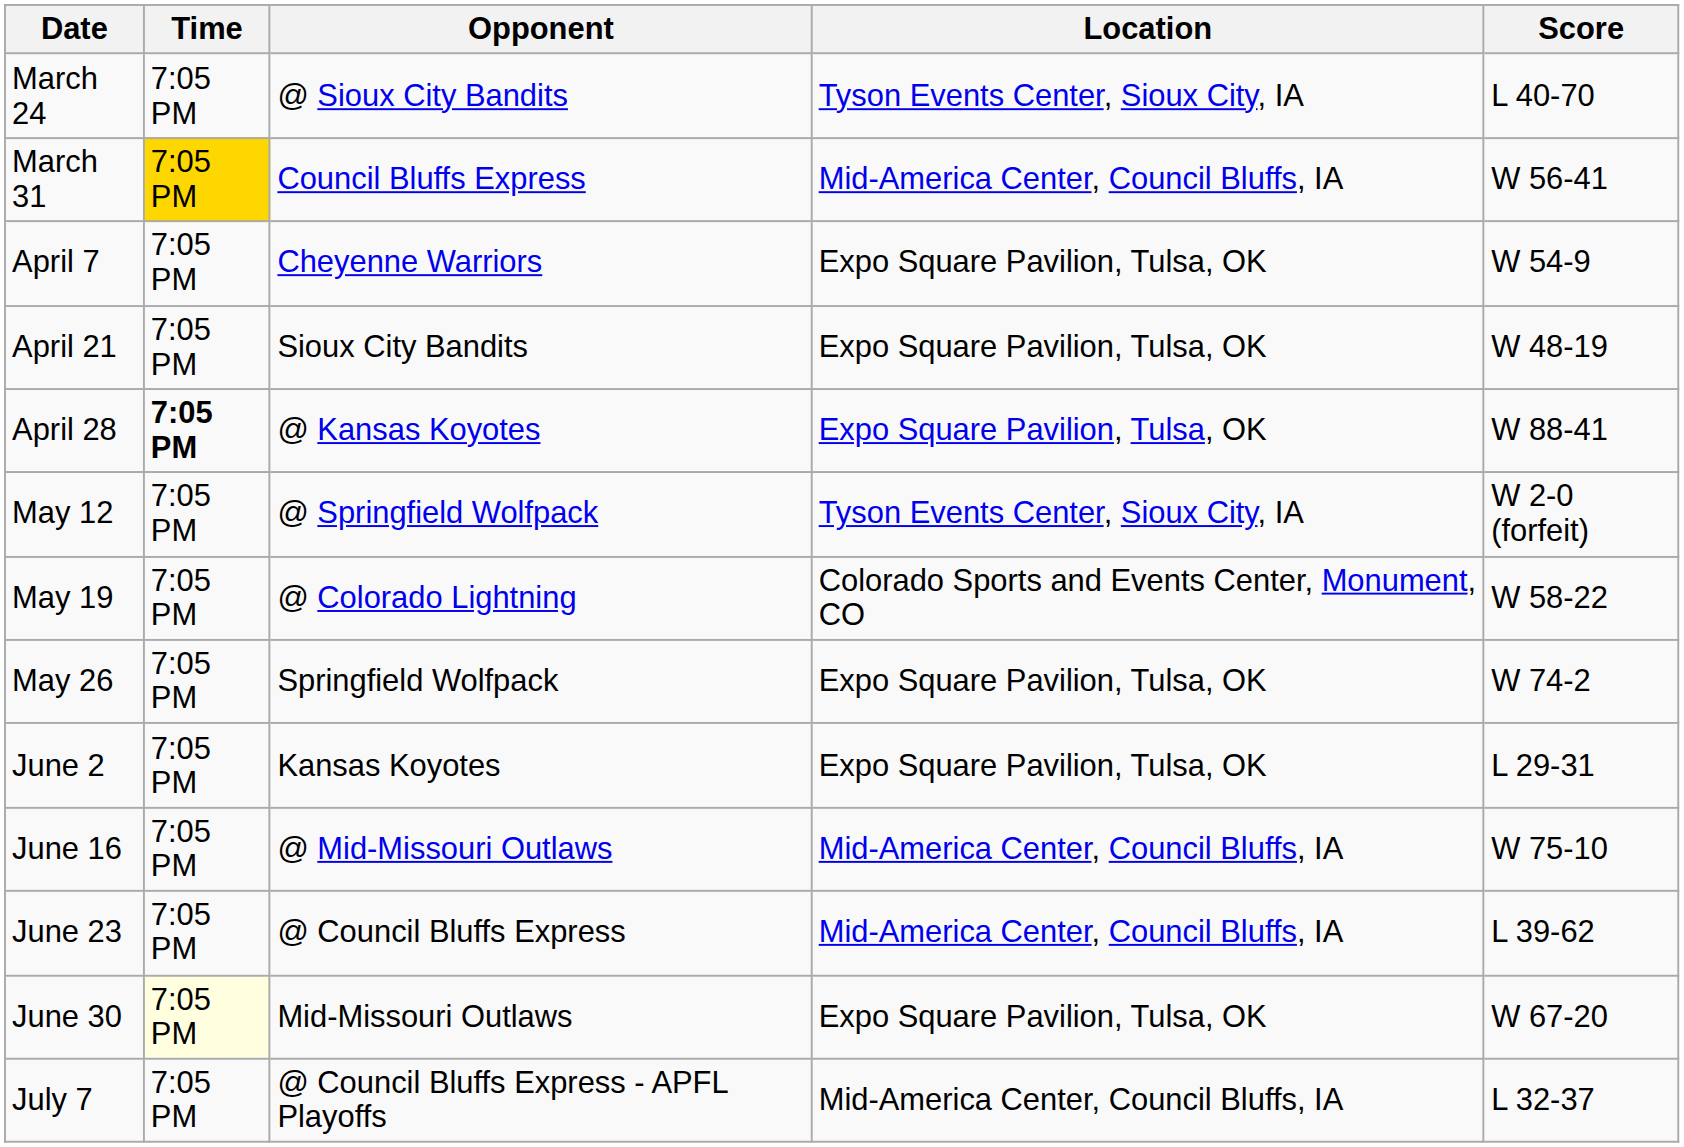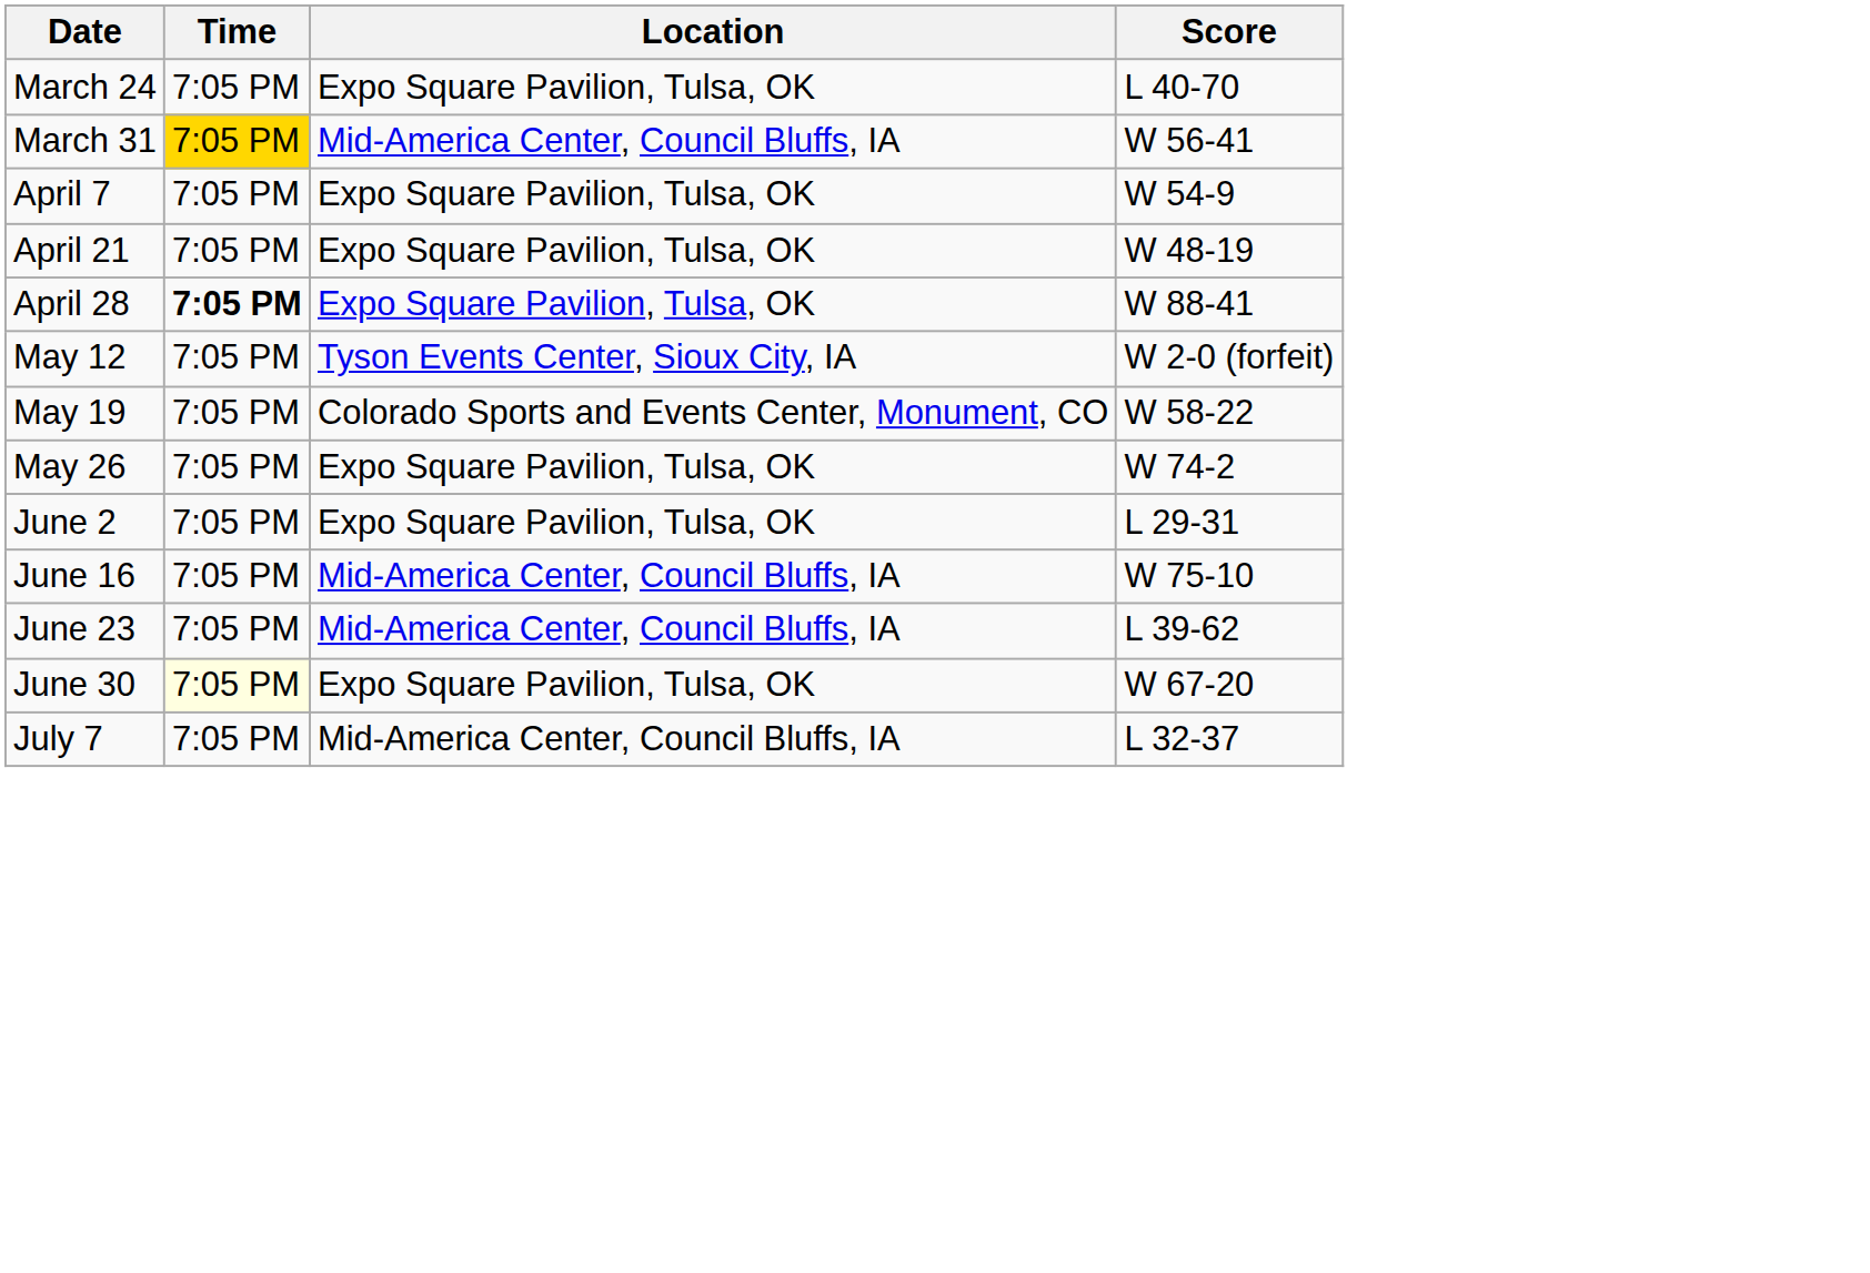 <table class="wikitable">
 <tr>
 <th>Date</th>
 <th>Time</th>
-<th>Opponent</th>
 <th>Location</th>
 <th>Score</th>
 </tr>
 <tr>
 <td>March 24</td>
 <td>7:05 PM</td>
-<td>@ <a href='#'>Sioux City Bandits</a></td>
-<td><a href='#'>Tyson Events Center</a>, <a href='#'>Sioux City</a>, IA</td>
+<td>Expo Square Pavilion, Tulsa, OK</td>
 <td>L 40-70</td>
 </tr>
 <tr>
 <td>March 31</td>
 <td style="background: gold;">7:05 PM</td>
-<td><a href='#'>Council Bluffs Express</a></td>
 <td><a href='#'>Mid-America Center</a>, <a href='#'>Council Bluffs</a>, IA</td>
 <td>W 56-41</td>
 </tr>
 <tr>
 <td>April 7</td>
 <td>7:05 PM</td>
-<td><a href='#'>Cheyenne Warriors</a></td>
 <td>Expo Square Pavilion, Tulsa, OK</td>
 <td>W 54-9</td>
 </tr>
 <tr>
 <td>April 21</td>
 <td>7:05 PM</td>
-<td>Sioux City Bandits</td>
 <td>Expo Square Pavilion, Tulsa, OK</td>
 <td>W 48-19</td>
 </tr>
 <tr>
 <td>April 28</td>
 <td><strong>7:05 PM</strong></td>
-<td>@ <a href='#'>Kansas Koyotes</a></td>
 <td><a href='#'>Expo Square Pavilion</a>, <a href='#'>Tulsa</a>, OK</td>
 <td>W 88-41</td>
 </tr>
 <tr>
 <td>May 12</td>
 <td>7:05 PM</td>
-<td>@ <a href='#'>Springfield Wolfpack</a></td>
 <td><a href='#'>Tyson Events Center</a>, <a href='#'>Sioux City</a>, IA</td>
 <td>W 2-0 (forfeit)</td>
 </tr>
 <tr>
 <td>May 19</td>
 <td>7:05 PM</td>
-<td>@ <a href='#'>Colorado Lightning</a></td>
 <td>Colorado Sports and Events Center, <a href='#'>Monument</a>, CO</td>
 <td>W 58-22</td>
 </tr>
 <tr>
 <td>May 26</td>
 <td>7:05 PM</td>
-<td>Springfield Wolfpack</td>
 <td>Expo Square Pavilion, Tulsa, OK</td>
 <td>W 74-2</td>
 </tr>
 <tr>
 <td>June 2</td>
 <td>7:05 PM</td>
-<td>Kansas Koyotes</td>
 <td>Expo Square Pavilion, Tulsa, OK</td>
 <td>L 29-31</td>
 </tr>
 <tr>
 <td>June 16</td>
 <td>7:05 PM</td>
-<td>@ <a href='#'>Mid-Missouri Outlaws</a></td>
 <td><a href='#'>Mid-America Center</a>, <a href='#'>Council Bluffs</a>, IA</td>
 <td>W 75-10</td>
 </tr>
 <tr>
 <td>June 23</td>
 <td>7:05 PM</td>
-<td>@ Council Bluffs Express</td>
 <td><a href='#'>Mid-America Center</a>, <a href='#'>Council Bluffs</a>, IA</td>
 <td>L 39-62</td>
 </tr>
 <tr>
 <td>June 30</td>
 <td style="background: lightyellow;">7:05 PM</td>
-<td>Mid-Missouri Outlaws</td>
 <td>Expo Square Pavilion, Tulsa, OK</td>
 <td>W 67-20</td>
 </tr>
 <tr>
 <td>July 7</td>
 <td>7:05 PM</td>
-<td>@ Council Bluffs Express - APFL Playoffs</td>
 <td>Mid-America Center, Council Bluffs, IA</td>
 <td>L 32-37</td>
 </tr>
 </table>
